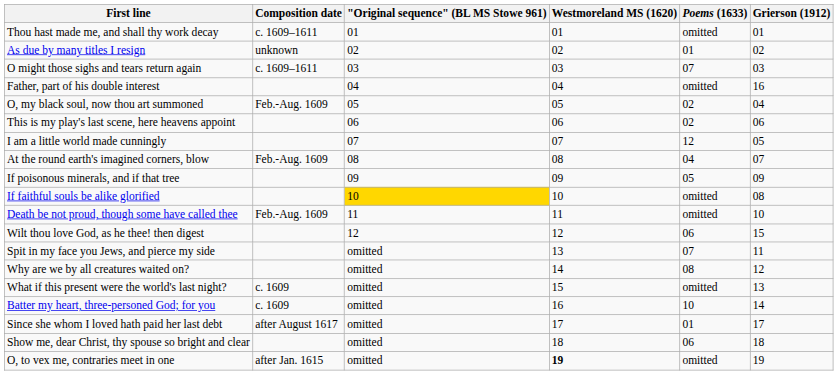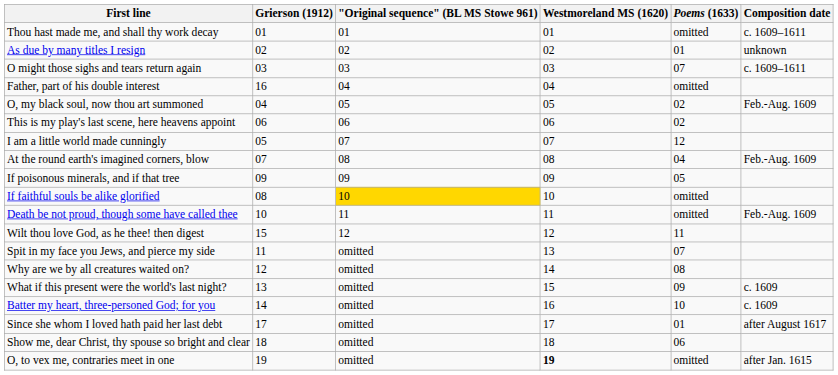 <table class="wikitable sortable">
 <tr>
 <th class="unsortable">First line</th>
-<th>Composition date</th>
+<th>Grierson (1912)</th>
 <th data-sort-type="text">"Original sequence" (BL MS Stowe 961)</th>
 <th>Westmoreland MS (1620)</th>
 <th><em>Poems</em> (1633)</th>
-<th>Grierson (1912)</th>
+<th>Composition date</th>
 </tr>
 <tr>
 <td>Thou hast made me, and shall thy work decay</td>
-<td>c. 1609–1611</td>
+<td>01</td>
 <td>01</td>
 <td>01</td>
 <td>omitted</td>
-<td>01</td>
+<td>c. 1609–1611</td>
 </tr>
 <tr>
 <td><a href='#'>As due by many titles I resign</a></td>
-<td>unknown</td>
+<td>02</td>
 <td>02</td>
 <td>02</td>
 <td>01</td>
-<td>02</td>
+<td>unknown</td>
 </tr>
 <tr>
 <td>O might those sighs and tears return again</td>
-<td>c. 1609–1611</td>
+<td>03</td>
 <td>03</td>
 <td>03</td>
 <td>07</td>
-<td>03</td>
+<td>c. 1609–1611</td>
 </tr>
 <tr>
 <td>Father, part of his double interest</td>
-<td></td>
+<td>16</td>
 <td>04</td>
 <td>04</td>
 <td>omitted</td>
-<td>16</td>
+<td></td>
 </tr>
 <tr>
 <td>O, my black soul, now thou art summoned</td>
-<td>Feb.-Aug. 1609</td>
+<td>04</td>
 <td>05</td>
 <td>05</td>
 <td>02</td>
-<td>04</td>
+<td>Feb.-Aug. 1609</td>
 </tr>
 <tr>
 <td>This is my play's last scene, here heavens appoint</td>
-<td></td>
+<td>06</td>
 <td>06</td>
 <td>06</td>
 <td>02</td>
-<td>06</td>
+<td></td>
 </tr>
 <tr>
 <td>I am a little world made cunningly</td>
-<td></td>
+<td>05</td>
 <td>07</td>
 <td>07</td>
 <td>12</td>
-<td>05</td>
+<td></td>
 </tr>
 <tr>
 <td>At the round earth's imagined corners, blow</td>
-<td>Feb.-Aug. 1609</td>
+<td>07</td>
 <td>08</td>
 <td>08</td>
 <td>04</td>
-<td>07</td>
+<td>Feb.-Aug. 1609</td>
 </tr>
 <tr>
 <td>If poisonous minerals, and if that tree</td>
-<td></td>
+<td>09</td>
 <td>09</td>
 <td>09</td>
 <td>05</td>
-<td>09</td>
+<td></td>
 </tr>
 <tr>
 <td><a href='#'>If faithful souls be alike glorified</a></td>
-<td></td>
+<td>08</td>
 <td style="background: gold;">10</td>
 <td>10</td>
 <td>omitted</td>
-<td>08</td>
+<td></td>
 </tr>
 <tr>
 <td><a href='#'>Death be not proud, though some have called thee</a></td>
-<td>Feb.-Aug. 1609</td>
+<td>10</td>
 <td>11</td>
 <td>11</td>
 <td>omitted</td>
-<td>10</td>
+<td>Feb.-Aug. 1609</td>
 </tr>
 <tr>
 <td>Wilt thou love God, as he thee! then digest</td>
-<td></td>
+<td>15</td>
 <td>12</td>
 <td>12</td>
-<td>06</td>
-<td>15</td>
+<td>11</td>
+<td></td>
 </tr>
 <tr>
 <td>Spit in my face you Jews, and pierce my side</td>
-<td></td>
+<td>11</td>
 <td>omitted</td>
 <td>13</td>
 <td>07</td>
-<td>11</td>
+<td></td>
 </tr>
 <tr>
 <td>Why are we by all creatures waited on?</td>
-<td></td>
+<td>12</td>
 <td>omitted</td>
 <td>14</td>
 <td>08</td>
-<td>12</td>
+<td></td>
 </tr>
 <tr>
 <td>What if this present were the world's last night?</td>
-<td>c. 1609</td>
+<td>13</td>
 <td>omitted</td>
 <td>15</td>
-<td>omitted</td>
-<td>13</td>
+<td>09</td>
+<td>c. 1609</td>
 </tr>
 <tr>
 <td><a href='#'>Batter my heart, three-personed God; for you</a></td>
-<td>c. 1609</td>
+<td>14</td>
 <td>omitted</td>
 <td>16</td>
 <td>10</td>
-<td>14</td>
+<td>c. 1609</td>
 </tr>
 <tr>
 <td>Since she whom I loved hath paid her last debt</td>
-<td>after August 1617</td>
+<td>17</td>
 <td>omitted</td>
 <td>17</td>
 <td>01</td>
-<td>17</td>
+<td>after August 1617</td>
 </tr>
 <tr>
 <td>Show me, dear Christ, thy spouse so bright and clear</td>
-<td></td>
+<td>18</td>
 <td>omitted</td>
 <td>18</td>
 <td>06</td>
-<td>18</td>
+<td></td>
 </tr>
 <tr>
 <td>O, to vex me, contraries meet in one</td>
-<td>after Jan. 1615</td>
+<td>19</td>
 <td>omitted</td>
 <td><strong>19</strong></td>
 <td>omitted</td>
-<td>19</td>
+<td>after Jan. 1615</td>
 </tr>
 </table>
